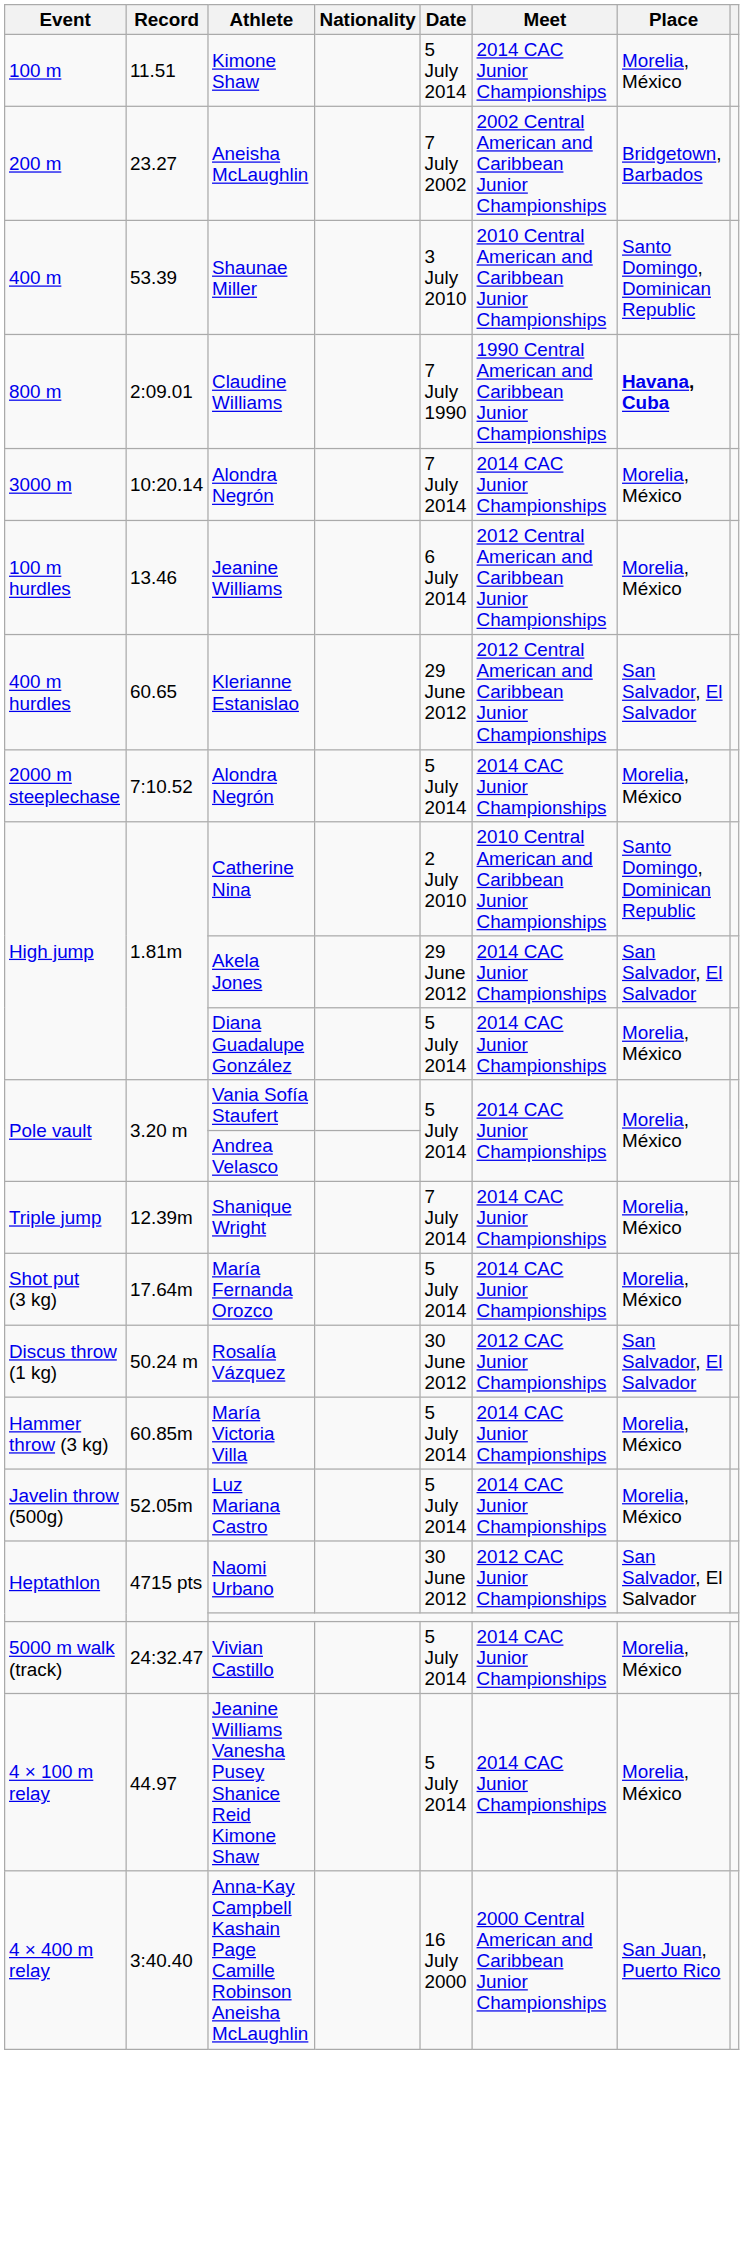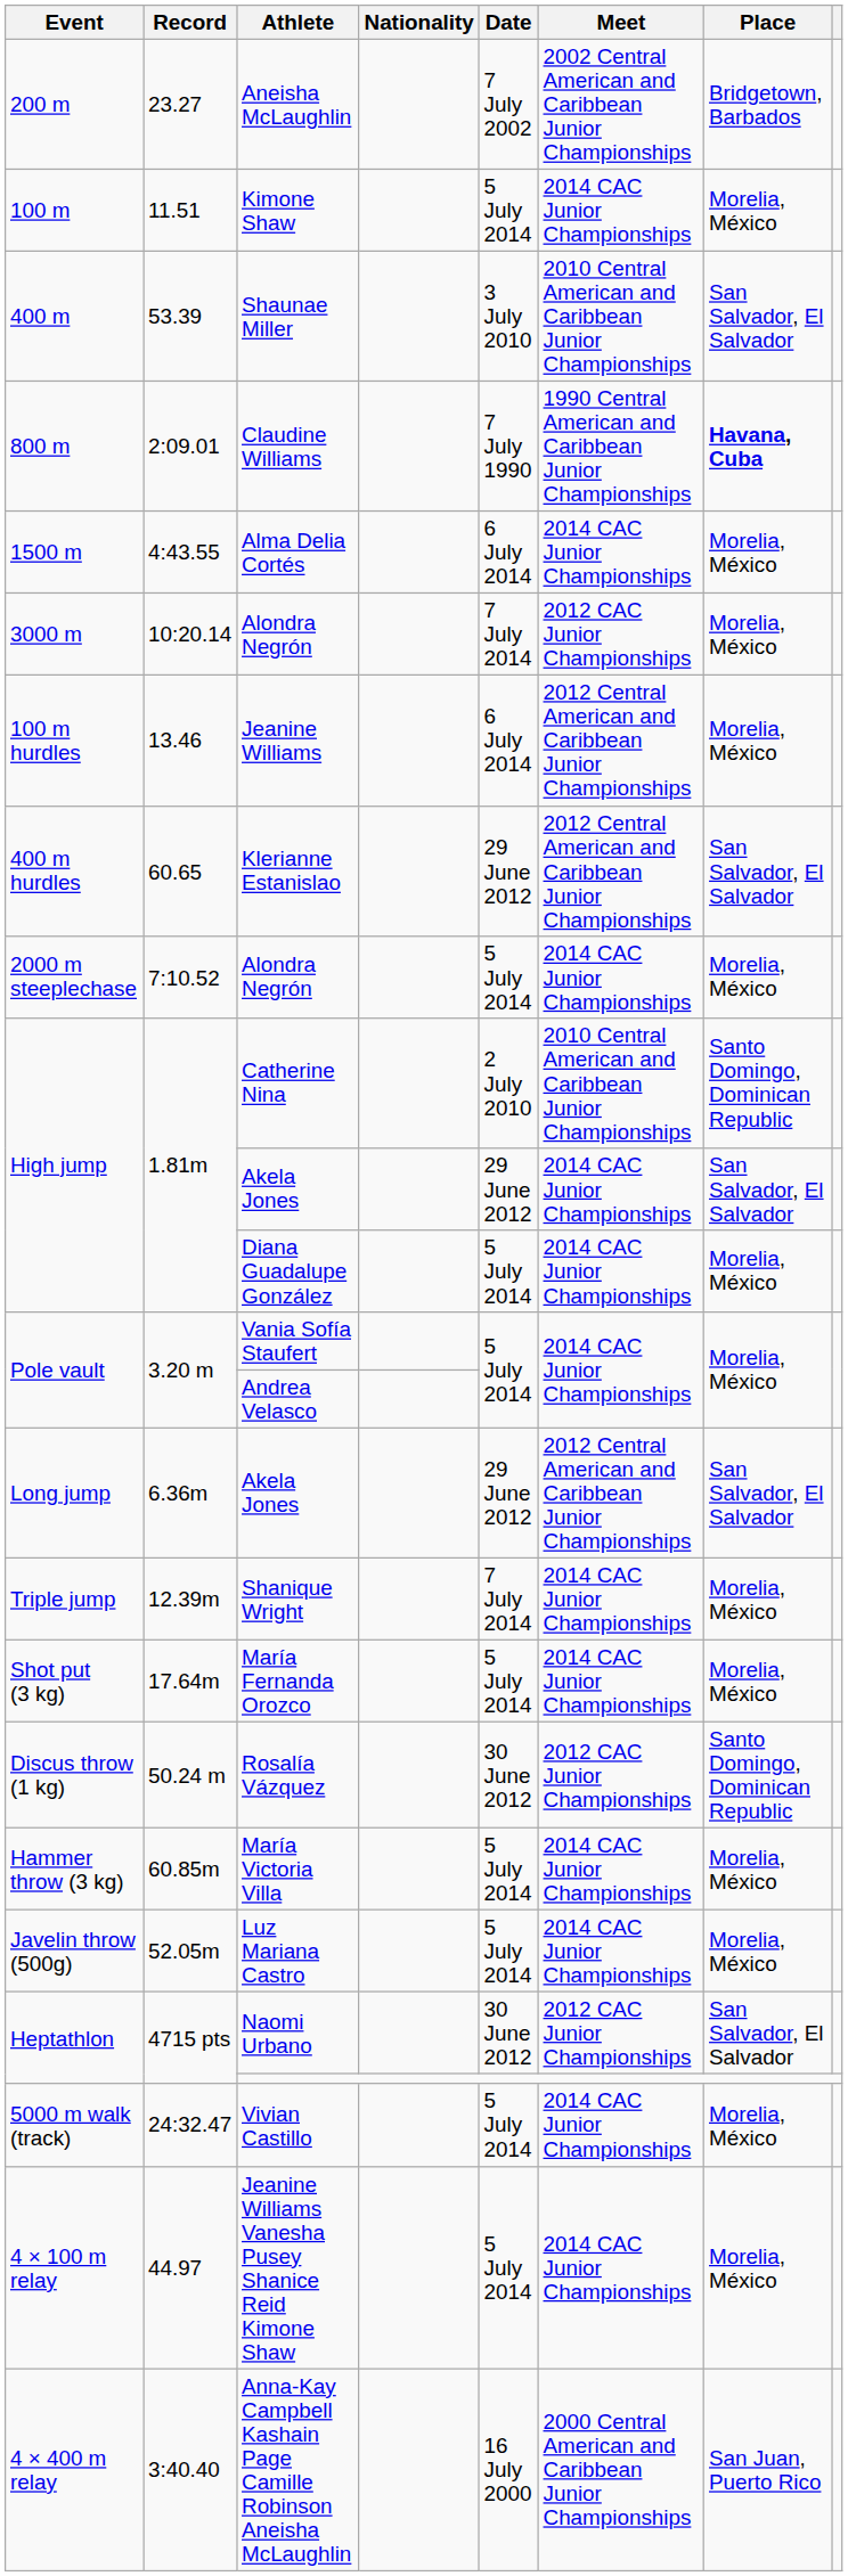 <table class="wikitable" style="font-size:95%; width: 95%;">
 <tr>
 <th>Event</th>
 <th>Record</th>
 <th>Athlete</th>
 <th>Nationality</th>
 <th>Date</th>
 <th>Meet</th>
 <th>Place</th>
 <th></th>
 </tr>
 <tr>
+<td><a href='#'>200 m</a></td>
+<td>23.27 </td>
+<td><a href='#'>Aneisha McLaughlin</a></td>
+<td></td>
+<td>7 July 2002</td>
+<td><a href='#'>2002 Central American and Caribbean Junior Championships</a></td>
+<td> <a href='#'>Bridgetown</a>, <a href='#'>Barbados</a></td>
+<td></td>
+</tr>
+<tr>
 <td><a href='#'>100 m</a></td>
 <td>11.51 </td>
 <td><a href='#'>Kimone Shaw</a></td>
 <td></td>
 <td>5 July 2014</td>
 <td><a href='#'>2014 CAC Junior Championships</a></td>
 <td> <a href='#'>Morelia</a>, México</td>
 <td></td>
 </tr>
 <tr>
-<td><a href='#'>200 m</a></td>
-<td>23.27 </td>
-<td><a href='#'>Aneisha McLaughlin</a></td>
-<td></td>
-<td>7 July 2002</td>
-<td><a href='#'>2002 Central American and Caribbean Junior Championships</a></td>
-<td> <a href='#'>Bridgetown</a>, <a href='#'>Barbados</a></td>
-<td></td>
-</tr>
-<tr>
 <td><a href='#'>400 m</a></td>
 <td>53.39</td>
 <td><a href='#'>Shaunae Miller</a></td>
 <td></td>
 <td>3 July 2010</td>
 <td><a href='#'>2010 Central American and Caribbean Junior Championships</a></td>
-<td> <a href='#'>Santo Domingo</a>, <a href='#'>Dominican Republic</a></td>
+<td> <a href='#'>San Salvador</a>, <a href='#'>El Salvador</a></td>
 <td></td>
 </tr>
 <tr>
 <td><a href='#'>800 m</a></td>
 <td>2:09.01</td>
 <td><a href='#'>Claudine Williams</a></td>
 <td></td>
 <td>7 July 1990</td>
 <td><a href='#'>1990 Central American and Caribbean Junior Championships</a></td>
 <td><strong> <a href='#'>Havana</a>, <a href='#'>Cuba</a></strong></td>
 <td></td>
 </tr>
 <tr>
+<td><a href='#'>1500 m</a></td>
+<td>4:43.55</td>
+<td><a href='#'>Alma Delia Cortés</a></td>
+<td></td>
+<td>6 July 2014</td>
+<td><a href='#'>2014 CAC Junior Championships</a></td>
+<td> <a href='#'>Morelia</a>, México</td>
+<td></td>
+</tr>
+<tr>
 <td><a href='#'>3000 m</a></td>
 <td>10:20.14</td>
 <td><a href='#'>Alondra Negrón</a></td>
 <td></td>
 <td>7 July 2014</td>
-<td><a href='#'>2014 CAC Junior Championships</a></td>
+<td><a href='#'>2012 CAC Junior Championships</a></td>
 <td> <a href='#'>Morelia</a>, México</td>
 <td></td>
 </tr>
 <tr>
 <td><a href='#'>100 m hurdles</a></td>
 <td>13.46 </td>
 <td><a href='#'>Jeanine Williams</a></td>
 <td></td>
 <td>6 July 2014</td>
 <td><a href='#'>2012 Central American and Caribbean Junior Championships</a></td>
 <td> <a href='#'>Morelia</a>, México</td>
 <td></td>
 </tr>
 <tr>
 <td><a href='#'>400 m hurdles</a></td>
 <td>60.65</td>
 <td><a href='#'>Klerianne Estanislao</a></td>
 <td></td>
 <td>29 June 2012</td>
 <td><a href='#'>2012 Central American and Caribbean Junior Championships</a></td>
 <td> <a href='#'>San Salvador</a>, <a href='#'>El Salvador</a></td>
 <td></td>
 </tr>
 <tr>
 <td><a href='#'>2000 m steeplechase</a></td>
 <td>7:10.52</td>
 <td><a href='#'>Alondra Negrón</a></td>
 <td></td>
 <td>5 July 2014</td>
 <td><a href='#'>2014 CAC Junior Championships</a></td>
 <td> <a href='#'>Morelia</a>, México</td>
 <td></td>
 </tr>
 <tr>
 <td rowspan="3"><a href='#'>High jump</a></td>
 <td rowspan="3">1.81m</td>
 <td><a href='#'>Catherine Nina</a></td>
 <td></td>
 <td>2 July 2010</td>
 <td><a href='#'>2010 Central American and Caribbean Junior Championships</a></td>
 <td> <a href='#'>Santo Domingo</a>, <a href='#'>Dominican Republic</a></td>
 <td></td>
 </tr>
 <tr>
 <td><a href='#'>Akela Jones</a></td>
 <td></td>
 <td>29 June 2012</td>
 <td><a href='#'>2014 CAC Junior Championships</a></td>
 <td> <a href='#'>San Salvador</a>, <a href='#'>El Salvador</a></td>
 <td></td>
 </tr>
 <tr>
 <td><a href='#'>Diana Guadalupe González</a></td>
 <td></td>
 <td>5 July 2014</td>
 <td><a href='#'>2014 CAC Junior Championships</a></td>
 <td> <a href='#'>Morelia</a>, México</td>
 <td></td>
 </tr>
 <tr>
 <td rowspan="2"><a href='#'>Pole vault</a></td>
 <td rowspan="2">3.20 m</td>
 <td><a href='#'>Vania Sofía Staufert</a></td>
 <td></td>
 <td rowspan=2>5 July 2014</td>
 <td rowspan=2><a href='#'>2014 CAC Junior Championships</a></td>
 <td rowspan=2> <a href='#'>Morelia</a>, México</td>
 <td rowspan=2></td>
 </tr>
 <tr>
 <td><a href='#'>Andrea Velasco</a></td>
 <td></td>
 </tr>
 <tr>
+<td><a href='#'>Long jump</a></td>
+<td>6.36m </td>
+<td><a href='#'>Akela Jones</a></td>
+<td></td>
+<td>29 June 2012</td>
+<td><a href='#'>2012 Central American and Caribbean Junior Championships</a></td>
+<td> <a href='#'>San Salvador</a>, <a href='#'>El Salvador</a></td>
+<td></td>
+</tr>
+<tr>
 <td><a href='#'>Triple jump</a></td>
 <td>12.39m </td>
 <td><a href='#'>Shanique Wright</a></td>
 <td></td>
 <td>7 July 2014</td>
 <td><a href='#'>2014 CAC Junior Championships</a></td>
 <td> <a href='#'>Morelia</a>, México</td>
 <td></td>
 </tr>
 <tr>
 <td><a href='#'>Shot put</a> (3 kg)</td>
 <td>17.64m</td>
 <td><a href='#'>María Fernanda Orozco</a></td>
 <td></td>
 <td>5 July 2014</td>
 <td><a href='#'>2014 CAC Junior Championships</a></td>
 <td> <a href='#'>Morelia</a>, México</td>
 <td></td>
 </tr>
 <tr>
 <td><a href='#'>Discus throw</a> (1 kg)</td>
 <td>50.24 m</td>
 <td><a href='#'>Rosalía Vázquez</a></td>
 <td></td>
 <td>30 June 2012</td>
 <td><a href='#'>2012 CAC Junior Championships</a></td>
-<td> <a href='#'>San Salvador</a>, <a href='#'>El Salvador</a></td>
+<td> <a href='#'>Santo Domingo</a>, <a href='#'>Dominican Republic</a></td>
 <td></td>
 </tr>
 <tr>
 <td><a href='#'>Hammer throw</a> (3 kg)</td>
 <td>60.85m</td>
 <td><a href='#'>María Victoria Villa</a></td>
 <td></td>
 <td>5 July 2014</td>
 <td><a href='#'>2014 CAC Junior Championships</a></td>
 <td> <a href='#'>Morelia</a>, México</td>
 <td></td>
 </tr>
 <tr>
 <td><a href='#'>Javelin throw</a> (500g)</td>
 <td>52.05m</td>
 <td><a href='#'>Luz Mariana Castro</a></td>
 <td></td>
 <td>5 July 2014</td>
 <td><a href='#'>2014 CAC Junior Championships</a></td>
 <td> <a href='#'>Morelia</a>, México</td>
 <td></td>
 </tr>
 <tr>
 <td rowspan=2><a href='#'>Heptathlon</a></td>
 <td rowspan=2>4715 pts</td>
 <td><a href='#'>Naomi Urbano</a></td>
 <td></td>
 <td>30 June 2012</td>
 <td><a href='#'>2012 CAC Junior Championships</a></td>
 <td> <a href='#'>San Salvador</a>, El Salvador</td>
 <td></td>
 </tr>
 <tr>
 <td colspan=6></td>
 </tr>
 <tr>
 <td><a href='#'>5000 m walk</a> (track)</td>
 <td>24:32.47</td>
 <td><a href='#'>Vivian Castillo</a></td>
 <td></td>
 <td>5 July 2014</td>
 <td><a href='#'>2014 CAC Junior Championships</a></td>
 <td> <a href='#'>Morelia</a>, México</td>
 <td></td>
 </tr>
 <tr>
 <td><a href='#'>4 × 100 m relay</a></td>
 <td>44.97</td>
 <td><a href='#'>Jeanine Williams</a><br><a href='#'>Vanesha Pusey</a><br><a href='#'>Shanice Reid</a><br><a href='#'>Kimone Shaw</a></td>
 <td></td>
 <td>5 July 2014</td>
 <td><a href='#'>2014 CAC Junior Championships</a></td>
 <td> <a href='#'>Morelia</a>, México</td>
 <td></td>
 </tr>
 <tr>
 <td><a href='#'>4 × 400 m relay</a></td>
 <td>3:40.40</td>
 <td><a href='#'>Anna-Kay Campbell</a> <br> <a href='#'>Kashain Page</a> <br> <a href='#'>Camille Robinson</a> <br> <a href='#'>Aneisha McLaughlin</a></td>
 <td></td>
 <td>16 July 2000</td>
 <td><a href='#'>2000 Central American and Caribbean Junior Championships</a></td>
 <td> <a href='#'>San Juan</a>, <a href='#'>Puerto Rico</a></td>
 <td></td>
 </tr>
 </table>
